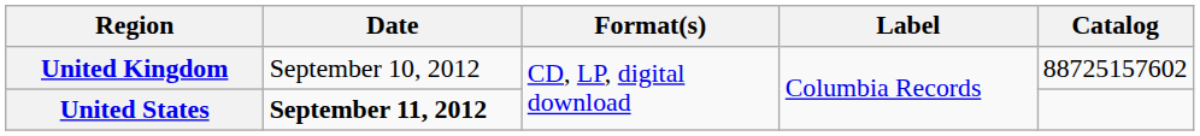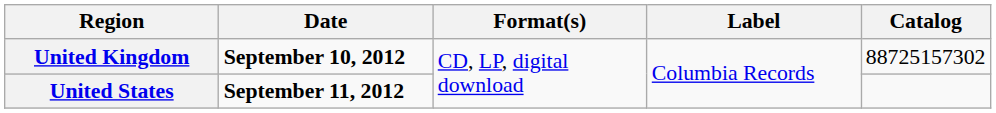 <table class="wikitable plainrowheaders" style="text-align:left;">
 <tr>
 <th scope="col" style="width:150px;">Region</th>
 <th scope="col" style="width:150px;">Date</th>
 <th scope="col" style="width:150px;">Format(s)</th>
 <th scope="col" style="width:150px;">Label</th>
 <th scope="col">Catalog</th>
 </tr>
 <tr>
 <th scope="row"><a href='#'>United Kingdom</a></th>
-<td>September 10, 2012</td>
+<td><strong>September 10, 2012</strong></td>
 <td rowspan="2"><a href='#'>CD</a>, <a href='#'>LP</a>, <a href='#'>digital download</a></td>
 <td rowspan="2"><a href='#'>Columbia Records</a></td>
-<td>88725157602</td>
+<td>88725157302</td>
 </tr>
 <tr>
 <th scope="row"><a href='#'>United States</a></th>
 <td><strong>September 11, 2012</strong></td>
 <td></td>
 </tr>
 </table>
